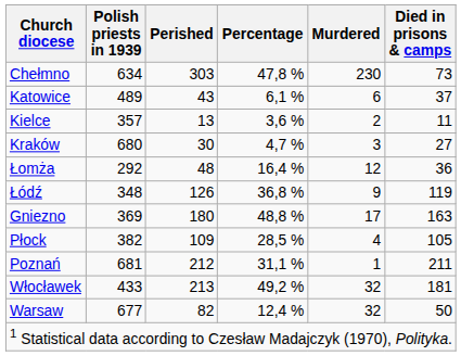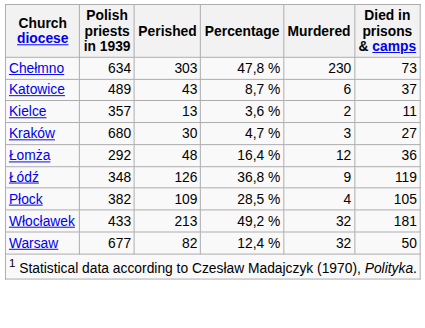 <table class="wikitable" style="float:right; font-size: 90%; margin:0 0 0 1em;">
 <tr>
 <th>Church <br> <a href='#'>diocese</a></th>
 <th>Polish <br> priests <br> in 1939</th>
 <th>Perished</th>
 <th>Percentage</th>
 <th>Murdered</th>
 <th>Died in <br> prisons <br> & <a href='#'>camps</a></th>
 </tr>
 <tr>
 <td><a href='#'>Chełmno</a></td>
 <td style="text-align: right;">634</td>
 <td style="text-align: right;">303</td>
 <td style="text-align: right;">47,8 %</td>
 <td style="text-align: right;">230</td>
 <td style="text-align: right;">73</td>
 </tr>
 <tr>
 <td><a href='#'>Katowice</a></td>
 <td style="text-align: right;">489</td>
 <td style="text-align: right;">43</td>
-<td style="text-align: right;">6,1 %</td>
+<td style="text-align: right;">8,7 %</td>
 <td style="text-align: right;">6</td>
 <td style="text-align: right;">37</td>
 </tr>
 <tr>
 <td><a href='#'>Kielce</a></td>
 <td style="text-align: right;">357</td>
 <td style="text-align: right;">13</td>
 <td style="text-align: right;">3,6 %</td>
 <td style="text-align: right;">2</td>
 <td style="text-align: right;">11</td>
 </tr>
 <tr>
 <td><a href='#'>Kraków</a></td>
 <td style="text-align: right;">680</td>
 <td style="text-align: right;">30</td>
 <td style="text-align: right;">4,7 %</td>
 <td style="text-align: right;">3</td>
 <td style="text-align: right;">27</td>
 </tr>
 <tr>
 <td><a href='#'>Łomża</a></td>
 <td style="text-align: right;">292</td>
 <td style="text-align: right;">48</td>
 <td style="text-align: right;">16,4 %</td>
 <td style="text-align: right;">12</td>
 <td style="text-align: right;">36</td>
 </tr>
 <tr>
 <td><a href='#'>Łódź</a></td>
 <td style="text-align: right;">348</td>
 <td style="text-align: right;">126</td>
 <td style="text-align: right;">36,8 %</td>
 <td style="text-align: right;">9</td>
 <td style="text-align: right;">119</td>
 </tr>
 <tr>
-<td><a href='#'>Gniezno</a></td>
-<td style="text-align: right;">369</td>
-<td style="text-align: right;">180</td>
-<td style="text-align: right;">48,8 %</td>
-<td style="text-align: right;">17</td>
-<td style="text-align: right;">163</td>
-</tr>
-<tr>
 <td><a href='#'>Płock</a></td>
 <td style="text-align: right;">382</td>
 <td style="text-align: right;">109</td>
 <td style="text-align: right;">28,5 %</td>
 <td style="text-align: right;">4</td>
 <td style="text-align: right;">105</td>
-</tr>
-<tr>
-<td><a href='#'>Poznań</a></td>
-<td style="text-align: right;">681</td>
-<td style="text-align: right;">212</td>
-<td style="text-align: right;">31,1 %</td>
-<td style="text-align: right;">1</td>
-<td style="text-align: right;">211</td>
 </tr>
 <tr>
 <td><a href='#'>Włocławek</a></td>
 <td style="text-align: right;">433</td>
 <td style="text-align: right;">213</td>
 <td style="text-align: right;">49,2 %</td>
 <td style="text-align: right;">32</td>
 <td style="text-align: right;">181</td>
 </tr>
 <tr>
 <td><a href='#'>Warsaw</a></td>
 <td style="text-align: right;">677</td>
 <td style="text-align: right;">82</td>
 <td style="text-align: right;">12,4 %</td>
 <td style="text-align: right;">32</td>
 <td style="text-align: right;">50</td>
 </tr>
 <tr>
 <td colspan="6"><sup>1</sup> Statistical data according to Czesław Madajczyk (1970), <em>Polityka</em>.</td>
 </tr>
 </table>
